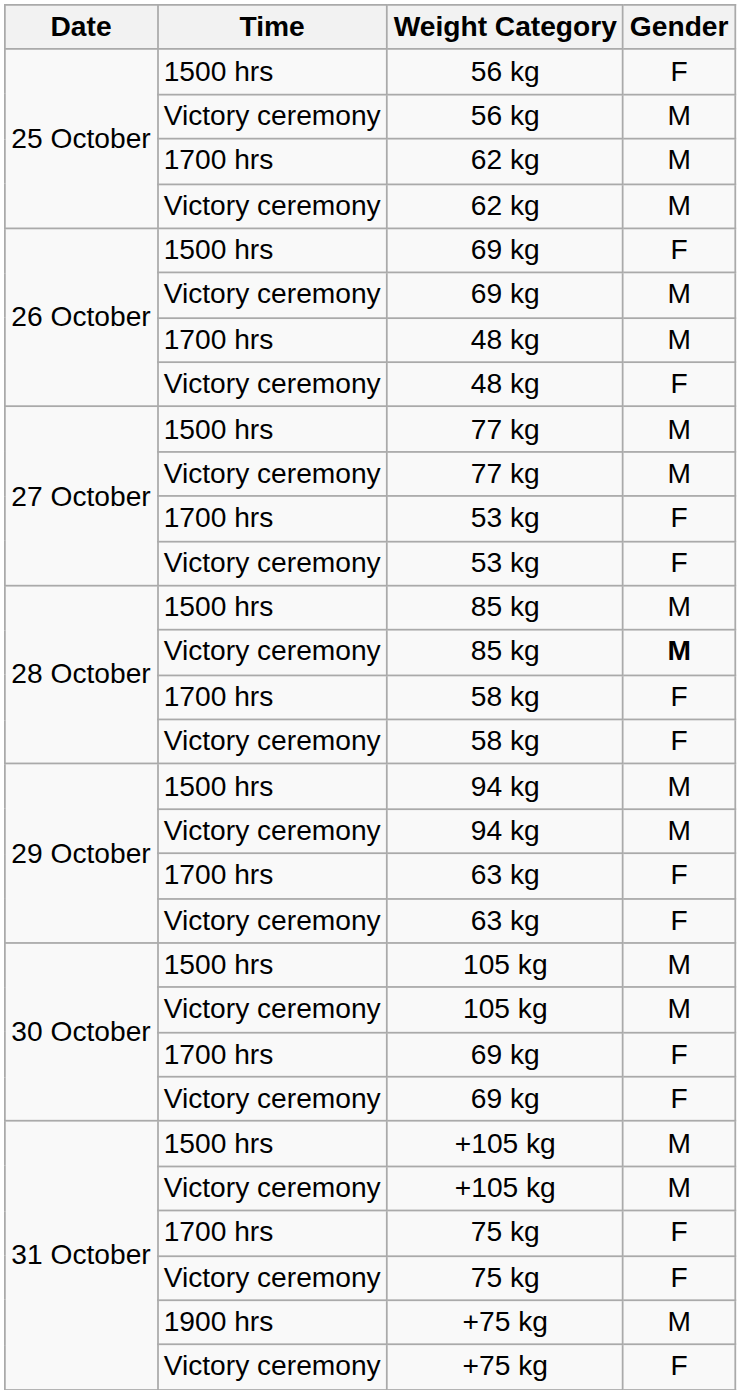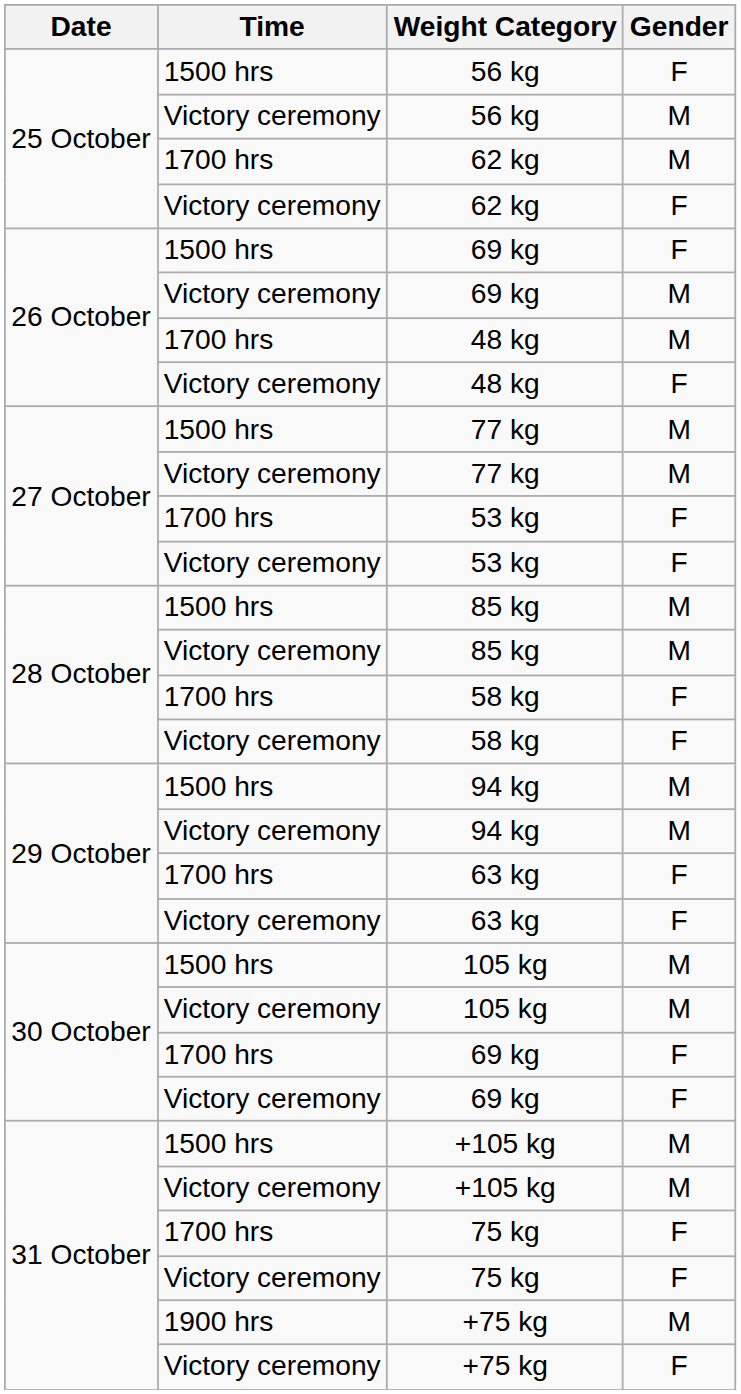 <table class="wikitable" style="text-align:center">
 <tr>
 <th>Date</th>
 <th>Time</th>
 <th>Weight Category</th>
 <th>Gender</th>
 </tr>
 <tr>
 <td rowspan="4">25 October</td>
 <td align=left>1500 hrs</td>
 <td>56 kg</td>
 <td>F</td>
 </tr>
 <tr>
 <td align=left>Victory ceremony</td>
 <td>56 kg</td>
 <td>M</td>
 </tr>
 <tr>
 <td align=left>1700 hrs</td>
 <td>62 kg</td>
 <td>M</td>
 </tr>
 <tr>
 <td align=left>Victory ceremony</td>
 <td>62 kg</td>
-<td>M</td>
+<td>F</td>
 </tr>
 <tr>
 <td rowspan="4">26 October</td>
 <td align=left>1500 hrs</td>
 <td>69 kg</td>
 <td>F</td>
 </tr>
 <tr>
 <td align=left>Victory ceremony</td>
 <td>69 kg</td>
 <td>M</td>
 </tr>
 <tr>
 <td align=left>1700 hrs</td>
 <td>48 kg</td>
 <td>M</td>
 </tr>
 <tr>
 <td align=left>Victory ceremony</td>
 <td>48 kg</td>
 <td>F</td>
 </tr>
 <tr>
 <td rowspan="4">27 October</td>
 <td align=left>1500 hrs</td>
 <td>77 kg</td>
 <td>M</td>
 </tr>
 <tr>
 <td align=left>Victory ceremony</td>
 <td>77 kg</td>
 <td>M</td>
 </tr>
 <tr>
 <td align=left>1700 hrs</td>
 <td>53 kg</td>
 <td>F</td>
 </tr>
 <tr>
 <td align=left>Victory ceremony</td>
 <td>53 kg</td>
 <td>F</td>
 </tr>
 <tr>
 <td rowspan="4">28 October</td>
 <td align=left>1500 hrs</td>
 <td>85 kg</td>
 <td>M</td>
 </tr>
 <tr>
 <td align=left>Victory ceremony</td>
 <td>85 kg</td>
-<td><strong>M</strong></td>
+<td>M</td>
 </tr>
 <tr>
 <td align=left>1700 hrs</td>
 <td>58 kg</td>
 <td>F</td>
 </tr>
 <tr>
 <td align=left>Victory ceremony</td>
 <td>58 kg</td>
 <td>F</td>
 </tr>
 <tr>
 <td rowspan="4">29 October</td>
 <td align=left>1500 hrs</td>
 <td>94 kg</td>
 <td>M</td>
 </tr>
 <tr>
 <td align=left>Victory ceremony</td>
 <td>94 kg</td>
 <td>M</td>
 </tr>
 <tr>
 <td align=left>1700 hrs</td>
 <td>63 kg</td>
 <td>F</td>
 </tr>
 <tr>
 <td align=left>Victory ceremony</td>
 <td>63 kg</td>
 <td>F</td>
 </tr>
 <tr>
 <td rowspan="4">30 October</td>
 <td align=left>1500 hrs</td>
 <td>105 kg</td>
 <td>M</td>
 </tr>
 <tr>
 <td align=left>Victory ceremony</td>
 <td>105 kg</td>
 <td>M</td>
 </tr>
 <tr>
 <td align=left>1700 hrs</td>
 <td>69 kg</td>
 <td>F</td>
 </tr>
 <tr>
 <td align=left>Victory ceremony</td>
 <td>69 kg</td>
 <td>F</td>
 </tr>
 <tr>
 <td rowspan="6">31 October</td>
 <td align=left>1500 hrs</td>
 <td>+105 kg</td>
 <td>M</td>
 </tr>
 <tr>
 <td align=left>Victory ceremony</td>
 <td>+105 kg</td>
 <td>M</td>
 </tr>
 <tr>
 <td align=left>1700 hrs</td>
 <td>75 kg</td>
 <td>F</td>
 </tr>
 <tr>
 <td align=left>Victory ceremony</td>
 <td>75 kg</td>
 <td>F</td>
 </tr>
 <tr>
 <td align=left>1900 hrs</td>
 <td>+75 kg</td>
 <td>M</td>
 </tr>
 <tr>
 <td align=left>Victory ceremony</td>
 <td>+75 kg</td>
 <td>F</td>
 </tr>
 </table>
